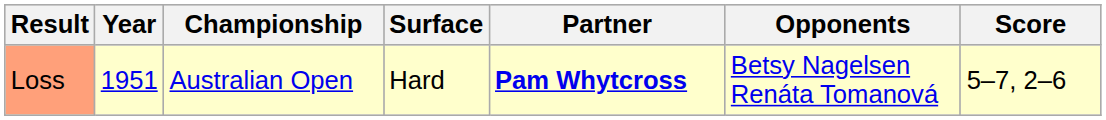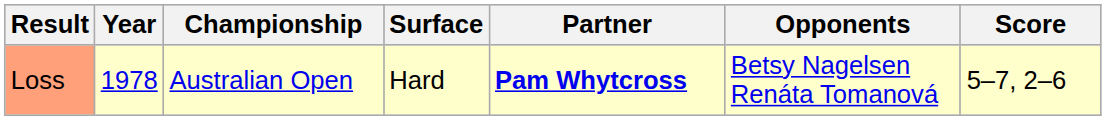 <table class="sortable wikitable">
 <tr>
 <th>Result</th>
 <th>Year</th>
 <th style="width:130px">Championship</th>
 <th style="width:50px">Surface</th>
 <th style="width:140px">Partner</th>
 <th style="width:140px">Opponents</th>
 <th style="width:80px" class="unsortable">Score</th>
 </tr>
 <tr style="background:#ffc;">
 <td style="background:#ffa07a;">Loss</td>
-<td><a href='#'>1951</a></td>
+<td><a href='#'>1978</a></td>
 <td><a href='#'>Australian Open</a></td>
 <td>Hard</td>
 <td><strong> <a href='#'>Pam Whytcross</a></strong></td>
 <td> <a href='#'>Betsy Nagelsen</a><br> <a href='#'>Renáta Tomanová</a></td>
 <td>5–7, 2–6</td>
 </tr>
 </table>
